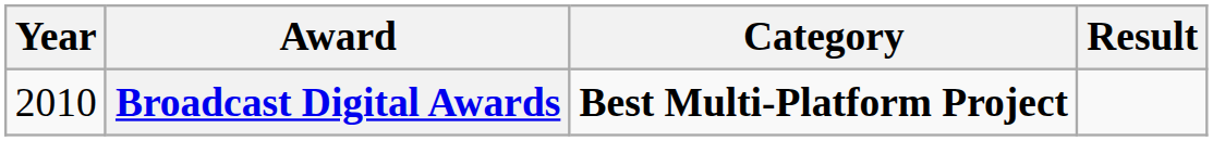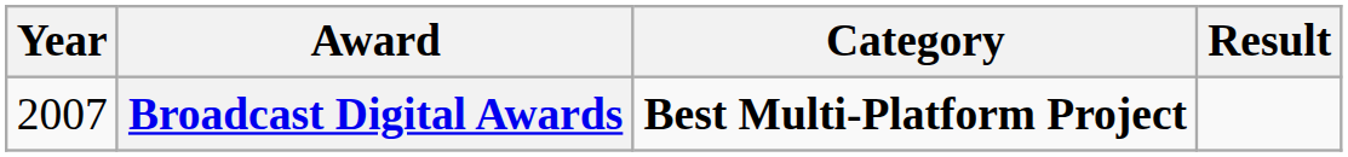 <table class="wikitable plainrowheaders">
 <tr>
 <th scope=col>Year</th>
 <th scope=col>Award</th>
 <th scope=col>Category</th>
 <th scope=col>Result</th>
 </tr>
 <tr>
-<td>2010</td>
+<td>2007</td>
 <th scope=row><a href='#'>Broadcast Digital Awards</a></th>
 <td><strong>Best Multi-Platform Project</strong></td>
 <td></td>
 </tr>
 </table>
